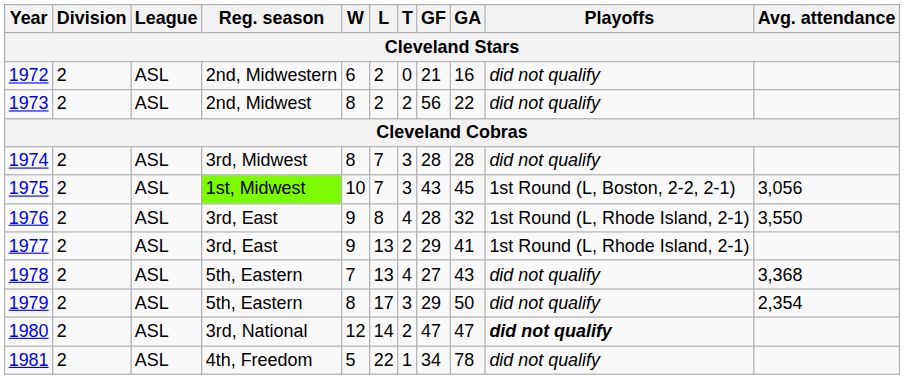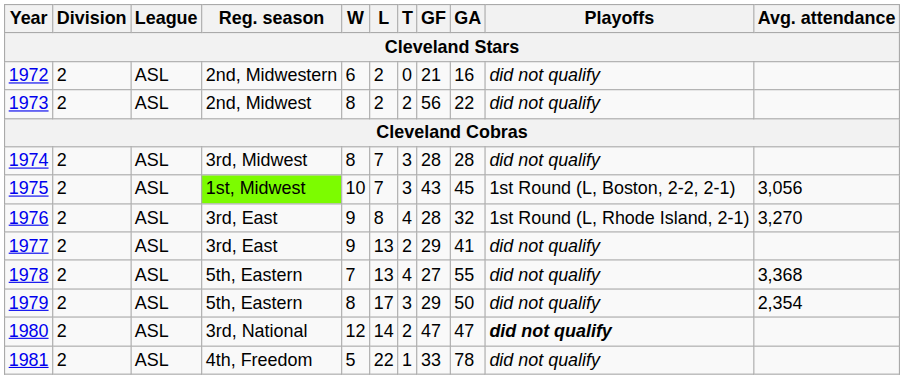 <table class="wikitable">
 <tr>
 <th>Year</th>
 <th>Division</th>
 <th>League</th>
 <th>Reg. season</th>
 <th>W</th>
 <th>L</th>
 <th>T</th>
 <th>GF</th>
 <th>GA</th>
 <th>Playoffs</th>
 <th>Avg. attendance</th>
 </tr>
 <tr>
 <th colspan=11>Cleveland Stars</th>
 </tr>
 <tr>
 <td><a href='#'>1972</a></td>
 <td>2</td>
 <td>ASL</td>
 <td>2nd, Midwestern</td>
 <td>6</td>
 <td>2</td>
 <td>0</td>
 <td>21</td>
 <td>16</td>
 <td><em>did not qualify</em></td>
 <td></td>
 </tr>
 <tr>
 <td><a href='#'>1973</a></td>
 <td>2</td>
 <td>ASL</td>
 <td>2nd, Midwest</td>
 <td>8</td>
 <td>2</td>
 <td>2</td>
 <td>56</td>
 <td>22</td>
 <td><em>did not qualify</em></td>
 <td></td>
 </tr>
 <tr>
 <th colspan=11>Cleveland Cobras</th>
 </tr>
 <tr>
 <td><a href='#'>1974</a></td>
 <td>2</td>
 <td>ASL</td>
 <td>3rd, Midwest</td>
 <td>8</td>
 <td>7</td>
 <td>3</td>
 <td>28</td>
 <td>28</td>
 <td><em>did not qualify</em></td>
 <td></td>
 </tr>
 <tr>
 <td><a href='#'>1975</a></td>
 <td>2</td>
 <td>ASL</td>
 <td bgcolor="7CFC00">1st, Midwest</td>
 <td>10</td>
 <td>7</td>
 <td>3</td>
 <td>43</td>
 <td>45</td>
 <td>1st Round (L, Boston, 2-2, 2-1)</td>
 <td>3,056</td>
 </tr>
 <tr>
 <td><a href='#'>1976</a></td>
 <td>2</td>
 <td>ASL</td>
 <td>3rd, East</td>
 <td>9</td>
 <td>8</td>
 <td>4</td>
 <td>28</td>
 <td>32</td>
 <td>1st Round (L, Rhode Island, 2-1)</td>
-<td>3,550</td>
+<td>3,270</td>
 </tr>
 <tr>
 <td><a href='#'>1977</a></td>
 <td>2</td>
 <td>ASL</td>
 <td>3rd, East</td>
 <td>9</td>
 <td>13</td>
 <td>2</td>
 <td>29</td>
 <td>41</td>
-<td>1st Round (L, Rhode Island, 2-1)</td>
+<td><em>did not qualify</em></td>
 <td></td>
 </tr>
 <tr>
 <td><a href='#'>1978</a></td>
 <td>2</td>
 <td>ASL</td>
 <td>5th, Eastern</td>
 <td>7</td>
 <td>13</td>
 <td>4</td>
 <td>27</td>
-<td>43</td>
+<td>55</td>
 <td><em>did not qualify</em></td>
 <td>3,368</td>
 </tr>
 <tr>
 <td><a href='#'>1979</a></td>
 <td>2</td>
 <td>ASL</td>
 <td>5th, Eastern</td>
 <td>8</td>
 <td>17</td>
 <td>3</td>
 <td>29</td>
 <td>50</td>
 <td><em>did not qualify</em></td>
 <td>2,354</td>
 </tr>
 <tr>
 <td><a href='#'>1980</a></td>
 <td>2</td>
 <td>ASL</td>
 <td>3rd, National</td>
 <td>12</td>
 <td>14</td>
 <td>2</td>
 <td>47</td>
 <td>47</td>
 <td><strong><em>did not qualify</em></strong></td>
 <td></td>
 </tr>
 <tr>
 <td><a href='#'>1981</a></td>
 <td>2</td>
 <td>ASL</td>
 <td>4th, Freedom</td>
 <td>5</td>
 <td>22</td>
 <td>1</td>
-<td>34</td>
+<td>33</td>
 <td>78</td>
 <td><em>did not qualify</em></td>
 <td></td>
 </tr>
 </table>
